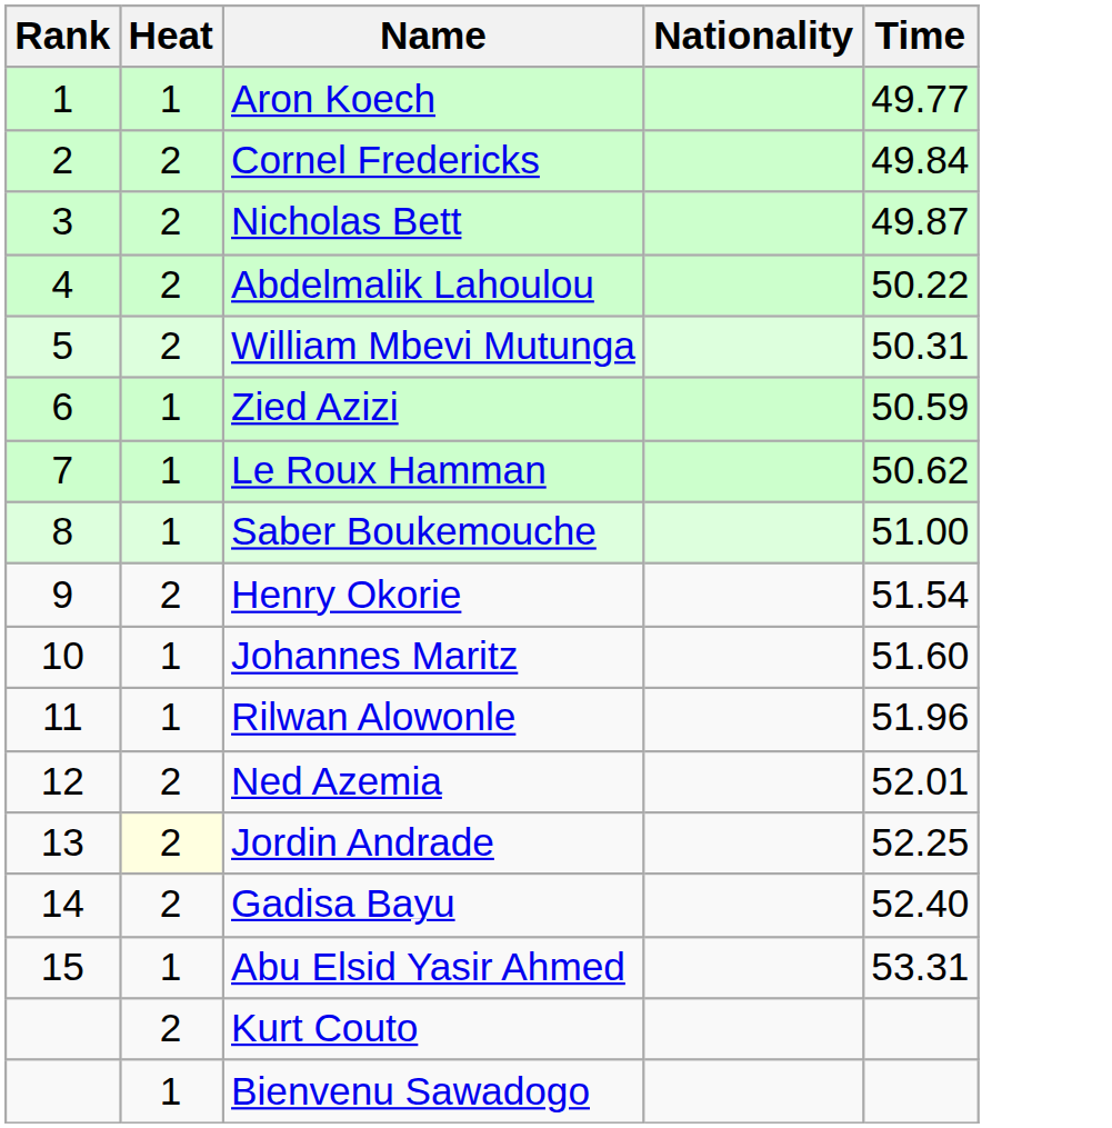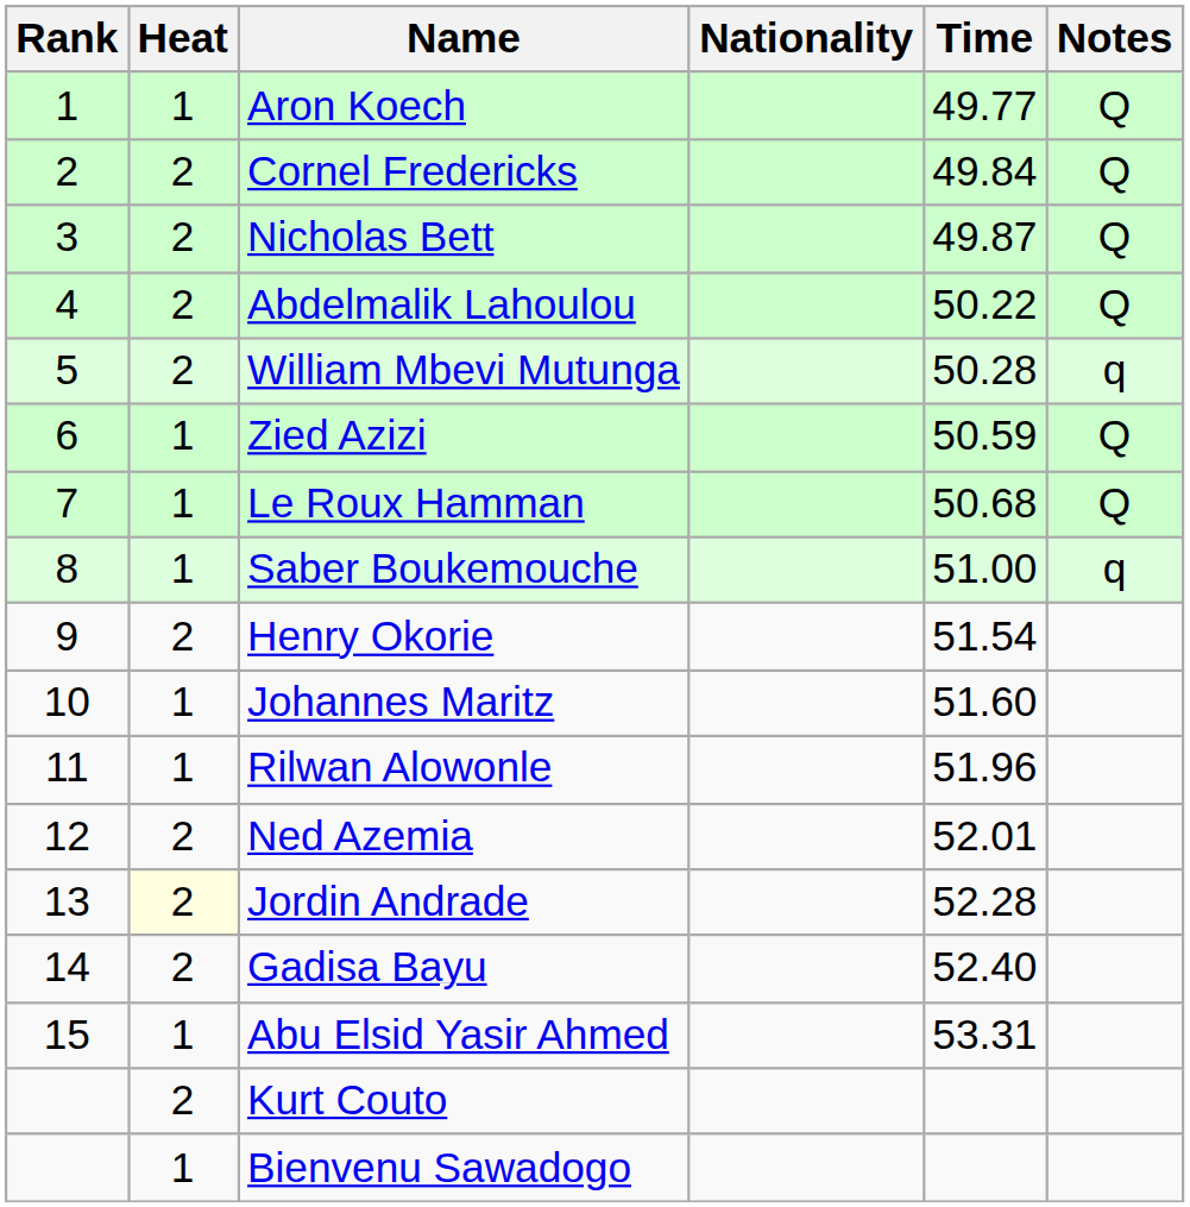 <table class="wikitable sortable" style="text-align:center">
 <tr>
 <th>Rank</th>
 <th>Heat</th>
 <th>Name</th>
 <th>Nationality</th>
 <th>Time</th>
+<th>Notes</th>
 </tr>
 <tr bgcolor=ccffcc>
 <td>1</td>
 <td>1</td>
 <td align=left><a href='#'>Aron Koech</a></td>
 <td align=left></td>
 <td>49.77</td>
+<td>Q</td>
 </tr>
 <tr bgcolor=ccffcc>
 <td>2</td>
 <td>2</td>
 <td align=left><a href='#'>Cornel Fredericks</a></td>
 <td align=left></td>
 <td>49.84</td>
+<td>Q</td>
 </tr>
 <tr bgcolor=ccffcc>
 <td>3</td>
 <td>2</td>
 <td align=left><a href='#'>Nicholas Bett</a></td>
 <td align=left></td>
 <td>49.87</td>
+<td>Q</td>
 </tr>
 <tr bgcolor=ccffcc>
 <td>4</td>
 <td>2</td>
 <td align=left><a href='#'>Abdelmalik Lahoulou</a></td>
 <td align=left></td>
 <td>50.22</td>
+<td>Q</td>
 </tr>
 <tr bgcolor=ddffdd>
 <td>5</td>
 <td>2</td>
 <td align=left><a href='#'>William Mbevi Mutunga</a></td>
 <td align=left></td>
-<td>50.31</td>
+<td>50.28</td>
+<td>q</td>
 </tr>
 <tr bgcolor=ccffcc>
 <td>6</td>
 <td>1</td>
 <td align=left><a href='#'>Zied Azizi</a></td>
 <td align=left></td>
 <td>50.59</td>
+<td>Q</td>
 </tr>
 <tr bgcolor=ccffcc>
 <td>7</td>
 <td>1</td>
 <td align=left><a href='#'>Le Roux Hamman</a></td>
 <td align=left></td>
-<td>50.62</td>
+<td>50.68</td>
+<td>Q</td>
 </tr>
 <tr bgcolor=ddffdd>
 <td>8</td>
 <td>1</td>
 <td align=left><a href='#'>Saber Boukemouche</a></td>
 <td align=left></td>
 <td>51.00</td>
+<td>q</td>
 </tr>
 <tr>
 <td>9</td>
 <td>2</td>
 <td align=left><a href='#'>Henry Okorie</a></td>
 <td align=left></td>
 <td>51.54</td>
+<td></td>
 </tr>
 <tr>
 <td>10</td>
 <td>1</td>
 <td align=left><a href='#'>Johannes Maritz</a></td>
 <td align=left></td>
 <td>51.60</td>
+<td></td>
 </tr>
 <tr>
 <td>11</td>
 <td>1</td>
 <td align=left><a href='#'>Rilwan Alowonle</a></td>
 <td align=left></td>
 <td>51.96</td>
+<td></td>
 </tr>
 <tr>
 <td>12</td>
 <td>2</td>
 <td align=left><a href='#'>Ned Azemia</a></td>
 <td align=left></td>
 <td>52.01</td>
+<td></td>
 </tr>
 <tr>
 <td>13</td>
 <td style="background: lightyellow;">2</td>
 <td align=left><a href='#'>Jordin Andrade</a></td>
 <td align=left></td>
-<td>52.25</td>
+<td>52.28</td>
+<td></td>
 </tr>
 <tr>
 <td>14</td>
 <td>2</td>
 <td align=left><a href='#'>Gadisa Bayu</a></td>
 <td align=left></td>
 <td>52.40</td>
+<td></td>
 </tr>
 <tr>
 <td>15</td>
 <td>1</td>
 <td align=left><a href='#'>Abu Elsid Yasir Ahmed</a></td>
 <td align=left></td>
 <td>53.31</td>
+<td></td>
 </tr>
 <tr>
 <td></td>
 <td>2</td>
 <td align="left"><a href='#'>Kurt Couto</a></td>
 <td align=left></td>
+<td></td>
 <td></td>
 </tr>
 <tr>
 <td></td>
 <td>1</td>
 <td align="left"><a href='#'>Bienvenu Sawadogo</a></td>
 <td align=left></td>
 <td></td>
+<td></td>
 </tr>
 </table>
